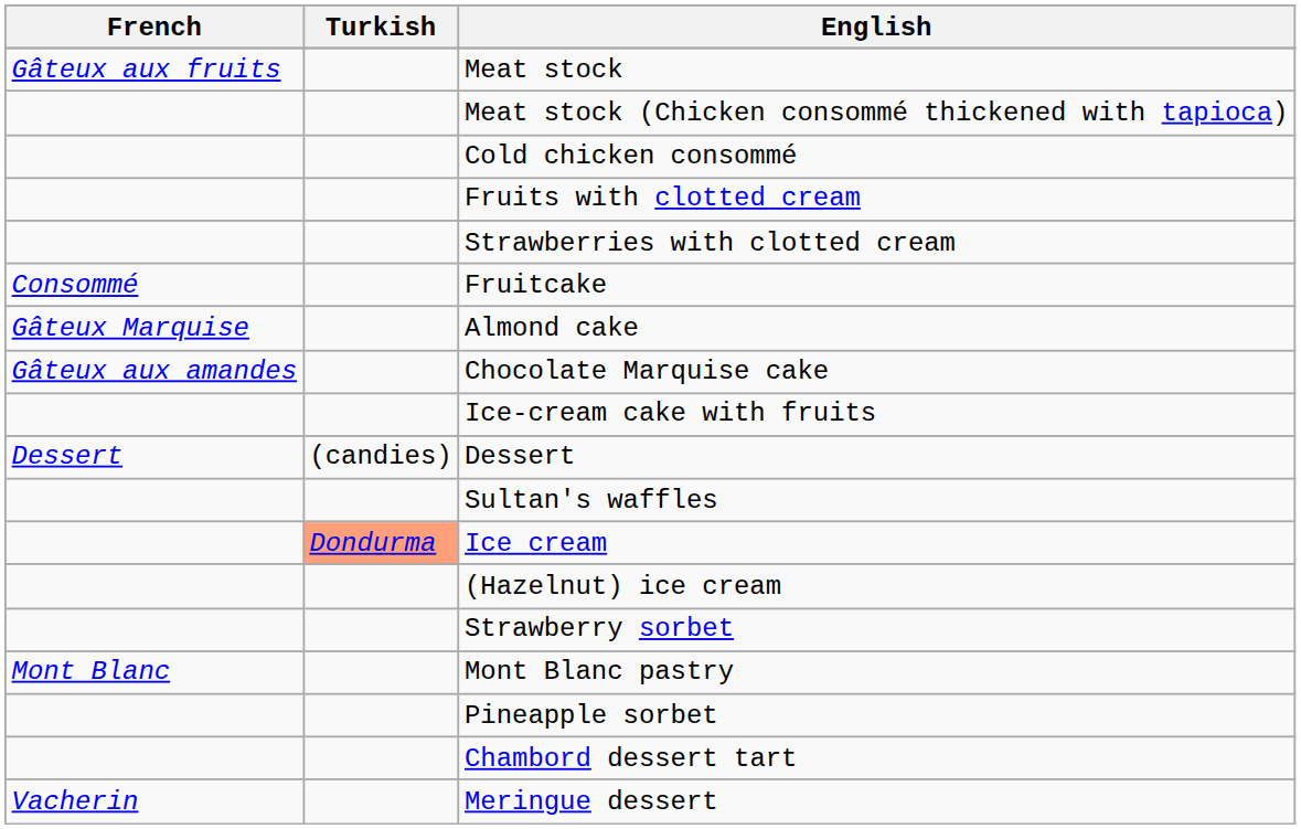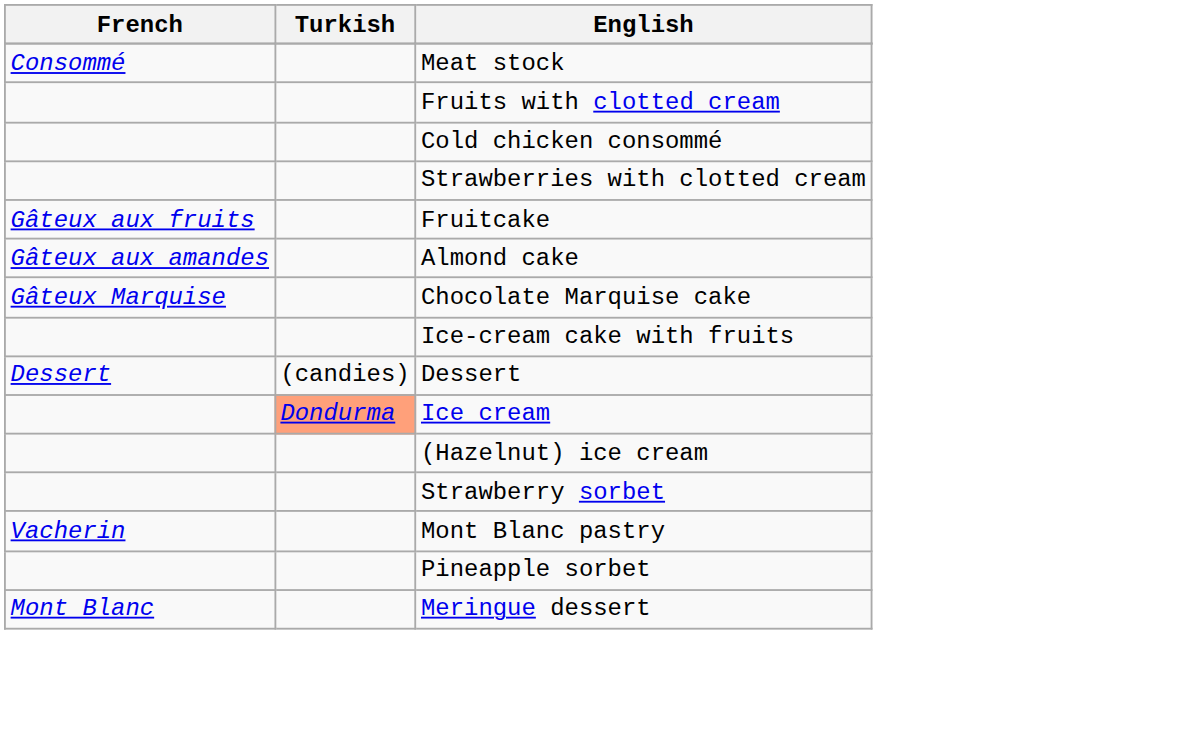 <table class="wikitable sortable">
 <tr>
 <th>French</th>
 <th>Turkish</th>
 <th>English</th>
 </tr>
 <tr>
 </tr>
 <tr>
-<td><em><a href='#'>Gâteux aux fruits</a></em></td>
+<td><em><a href='#'>Consommé</a></em></td>
 <td></td>
 <td>Meat stock</td>
 </tr>
 <tr>
 <td></td>
 <td></td>
-<td>Meat stock (Chicken consommé thickened with <a href='#'>tapioca</a>)</td>
+<td>Fruits with <a href='#'>clotted cream</a></td>
 </tr>
 <tr>
 <td></td>
 <td></td>
 <td>Cold chicken consommé</td>
 </tr>
 <tr>
 <td></td>
 <td></td>
-<td>Fruits with <a href='#'>clotted cream</a></td>
-</tr>
-<tr>
-<td></td>
-<td></td>
 <td>Strawberries with clotted cream</td>
 </tr>
 <tr>
-<td><em><a href='#'>Consommé</a></em></td>
+<td><em><a href='#'>Gâteux aux fruits</a></em></td>
 <td></td>
 <td>Fruitcake</td>
 </tr>
 <tr>
-<td><em><a href='#'>Gâteux Marquise</a></em></td>
+<td><em><a href='#'>Gâteux aux amandes</a></em></td>
 <td></td>
 <td>Almond cake</td>
 </tr>
 <tr>
-<td><em><a href='#'>Gâteux aux amandes</a></em></td>
+<td><em><a href='#'>Gâteux Marquise</a></em></td>
 <td></td>
 <td>Chocolate Marquise cake</td>
 </tr>
 <tr>
 <td></td>
 <td></td>
 <td>Ice-cream cake with fruits</td>
 </tr>
 <tr>
 <td><em><a href='#'>Dessert</a></em></td>
 <td> (candies)</td>
 <td>Dessert</td>
-</tr>
-<tr>
-<td></td>
-<td></td>
-<td>Sultan's waffles</td>
 </tr>
 <tr>
 <td></td>
 <td style="background: lightsalmon;"><em><a href='#'>Dondurma</a></em></td>
 <td><a href='#'>Ice cream</a></td>
 </tr>
 <tr>
 <td></td>
 <td></td>
 <td>(Hazelnut) ice cream</td>
 </tr>
 <tr>
 <td></td>
 <td></td>
 <td>Strawberry <a href='#'>sorbet</a></td>
 </tr>
 <tr>
-<td><em><a href='#'>Mont Blanc</a></em></td>
+<td><em><a href='#'>Vacherin</a> </em></td>
 <td></td>
 <td>Mont Blanc pastry</td>
 </tr>
 <tr>
 <td></td>
 <td></td>
 <td>Pineapple sorbet</td>
 </tr>
 <tr>
-<td></td>
-<td></td>
-<td><a href='#'>Chambord</a> dessert tart</td>
-</tr>
-<tr>
-<td><em><a href='#'>Vacherin</a> </em></td>
+<td><em><a href='#'>Mont Blanc</a></em></td>
 <td></td>
 <td><a href='#'>Meringue</a> dessert</td>
 </tr>
 </table>
